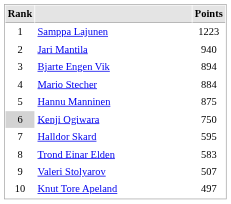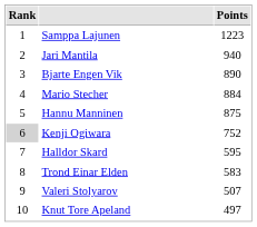 <table cellspacing="1" cellpadding="3" style="border:1px solid #AAAAAA;font-size:86%">
 <tr bgcolor="#E4E4E4">
 <th style="border-bottom:1px solid #AAAAAA" width=10>Rank</th>
 <th style="border-bottom:1px solid #AAAAAA" width=200></th>
 <th style="border-bottom:1px solid #AAAAAA" width=20>Points</th>
 </tr>
 <tr align="center">
 <td>1</td>
 <td align="left"> <a href='#'>Samppa Lajunen</a></td>
 <td>1223</td>
 </tr>
 <tr align="center">
 <td>2</td>
 <td align="left"> <a href='#'>Jari Mantila</a></td>
 <td>940</td>
 </tr>
 <tr align="center">
 <td>3</td>
 <td align="left"> <a href='#'>Bjarte Engen Vik</a></td>
-<td>894</td>
+<td>890</td>
 </tr>
 <tr align="center">
 <td>4</td>
 <td align="left"> <a href='#'>Mario Stecher</a></td>
 <td>884</td>
 </tr>
 <tr align="center">
 <td>5</td>
 <td align="left"> <a href='#'>Hannu Manninen</a></td>
 <td>875</td>
 </tr>
 <tr align="center">
 <td style="background: lightgrey;">6</td>
 <td align="left"> <a href='#'>Kenji Ogiwara</a></td>
-<td>750</td>
+<td>752</td>
 </tr>
 <tr align="center">
 <td>7</td>
 <td align="left"> <a href='#'>Halldor Skard</a></td>
 <td>595</td>
 </tr>
 <tr align="center">
 <td>8</td>
 <td align="left"> <a href='#'>Trond Einar Elden</a></td>
 <td>583</td>
 </tr>
 <tr align="center">
 <td>9</td>
 <td align="left"> <a href='#'>Valeri Stolyarov</a></td>
 <td>507</td>
 </tr>
 <tr align="center">
 <td>10</td>
 <td align="left"> <a href='#'>Knut Tore Apeland</a></td>
 <td>497</td>
 </tr>
 </table>
